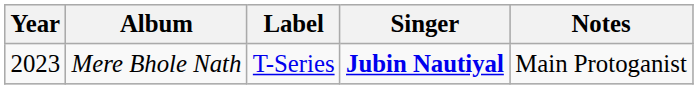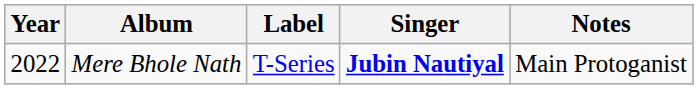 <table class="wikitable sortable">
 <tr>
 <th>Year</th>
 <th>Album</th>
 <th>Label</th>
 <th>Singer</th>
 <th class="unsortable">Notes</th>
 </tr>
 <tr>
-<td>2023</td>
+<td>2022</td>
 <td><em>Mere Bhole Nath</em></td>
 <td><a href='#'>T-Series</a></td>
 <td><strong><a href='#'>Jubin Nautiyal</a></strong></td>
 <td>Main Protoganist</td>
 </tr>
 </table>
